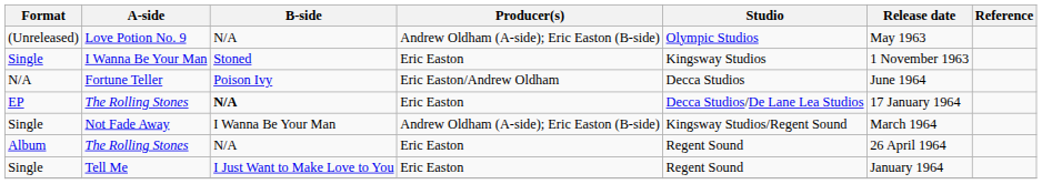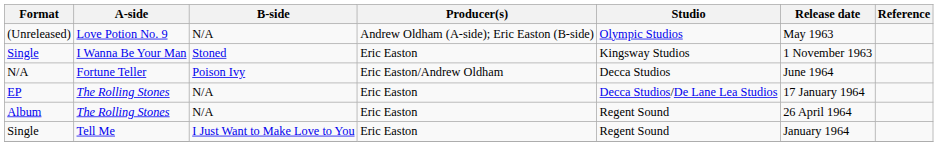 <table class="wikitable plainrowheaders">
 <tr>
 <th>Format</th>
 <th>A-side</th>
 <th>B-side</th>
 <th>Producer(s)</th>
 <th>Studio</th>
 <th>Release date</th>
 <th>Reference</th>
 </tr>
 <tr>
 <td>(Unreleased)</td>
 <td><a href='#'>Love Potion No. 9</a></td>
 <td>N/A</td>
 <td>Andrew Oldham (A-side); Eric Easton (B-side)</td>
 <td><a href='#'>Olympic Studios</a></td>
 <td>May 1963</td>
 <td></td>
 </tr>
 <tr>
 <td><a href='#'>Single</a></td>
 <td><a href='#'>I Wanna Be Your Man</a></td>
 <td><a href='#'>Stoned</a></td>
 <td>Eric Easton</td>
 <td>Kingsway Studios</td>
 <td>1 November 1963</td>
 <td></td>
 </tr>
 <tr>
 <td>N/A</td>
 <td><a href='#'>Fortune Teller</a></td>
 <td><a href='#'>Poison Ivy</a></td>
 <td>Eric Easton/Andrew Oldham</td>
 <td>Decca Studios</td>
 <td>June 1964</td>
 <td></td>
 </tr>
 <tr>
 <td><a href='#'>EP</a></td>
 <td><em><a href='#'>The Rolling Stones</a></em></td>
-<td><strong>N/A</strong></td>
+<td>N/A</td>
 <td>Eric Easton</td>
 <td><a href='#'>Decca Studios</a>/<a href='#'>De Lane Lea Studios</a></td>
 <td>17 January 1964</td>
-<td></td>
-</tr>
-<tr>
-<td>Single</td>
-<td><a href='#'>Not Fade Away</a></td>
-<td>I Wanna Be Your Man</td>
-<td>Andrew Oldham (A-side); Eric Easton (B-side)</td>
-<td>Kingsway Studios/Regent Sound</td>
-<td>March 1964</td>
 <td></td>
 </tr>
 <tr>
 <td><a href='#'>Album</a></td>
 <td><a href='#'><em>The Rolling Stones</em></a></td>
 <td>N/A</td>
 <td>Eric Easton</td>
 <td>Regent Sound</td>
 <td>26 April 1964</td>
 <td></td>
 </tr>
 <tr>
 <td>Single</td>
 <td><a href='#'>Tell Me</a></td>
 <td><a href='#'>I Just Want to Make Love to You</a></td>
 <td>Eric Easton</td>
 <td>Regent Sound</td>
 <td>January 1964</td>
 <td></td>
 </tr>
 <tr>
 </tr>
 </table>
